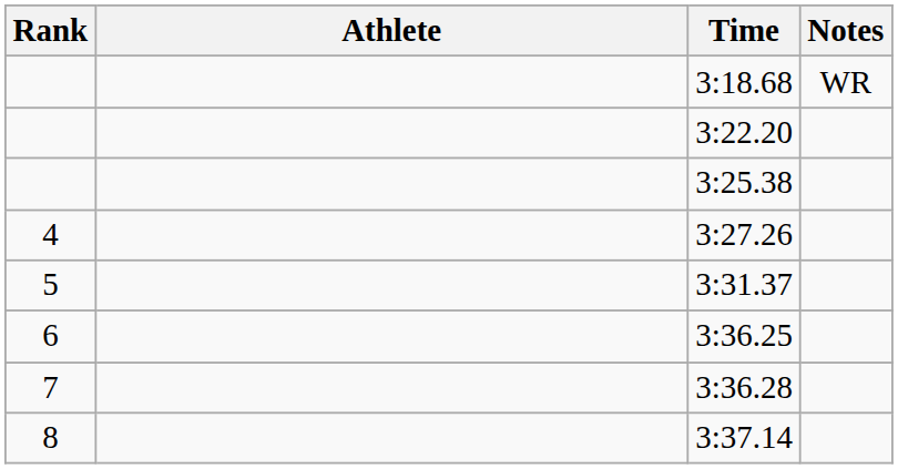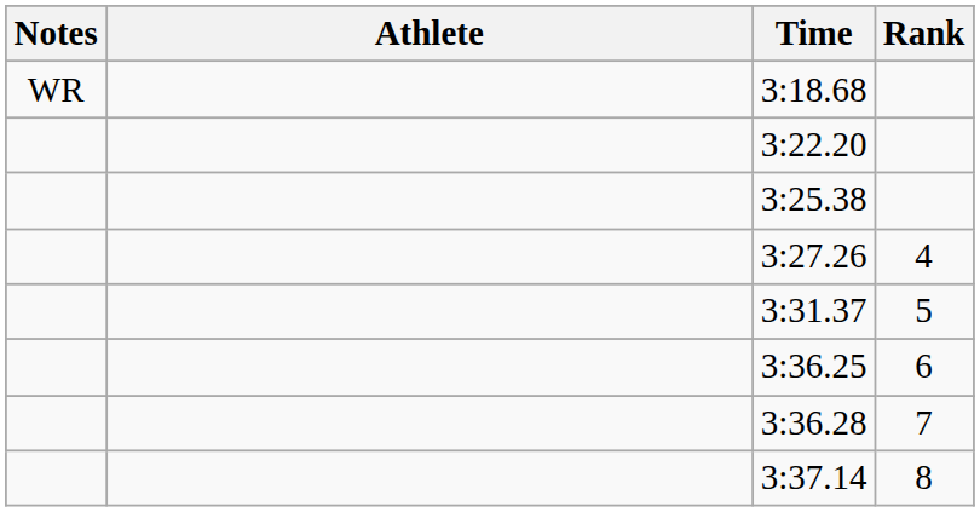 <table class="wikitable" style="text-align:center">
 <tr>
-<th>Rank</th>
+<th>Notes</th>
 <th Style="width:18em">Athlete</th>
 <th>Time</th>
-<th>Notes</th>
+<th>Rank</th>
 </tr>
 <tr>
-<td></td>
+<td>WR</td>
 <td style="text-align:left"></td>
 <td>3:18.68</td>
-<td>WR</td>
+<td></td>
 </tr>
 <tr>
 <td></td>
 <td style="text-align:left"></td>
 <td>3:22.20</td>
 <td></td>
 </tr>
 <tr>
 <td></td>
 <td style="text-align:left"></td>
 <td>3:25.38</td>
 <td></td>
 </tr>
 <tr>
-<td>4</td>
+<td></td>
 <td style="text-align:left"></td>
 <td>3:27.26</td>
-<td></td>
+<td>4</td>
 </tr>
 <tr>
-<td>5</td>
+<td></td>
 <td style="text-align:left"></td>
 <td>3:31.37</td>
-<td></td>
+<td>5</td>
 </tr>
 <tr>
-<td>6</td>
+<td></td>
 <td style="text-align:left"></td>
 <td>3:36.25</td>
-<td></td>
+<td>6</td>
 </tr>
 <tr>
-<td>7</td>
+<td></td>
 <td style="text-align:left"></td>
 <td>3:36.28</td>
-<td></td>
+<td>7</td>
 </tr>
 <tr>
-<td>8</td>
+<td></td>
 <td style="text-align:left"></td>
 <td>3:37.14</td>
-<td></td>
+<td>8</td>
 </tr>
 </table>
